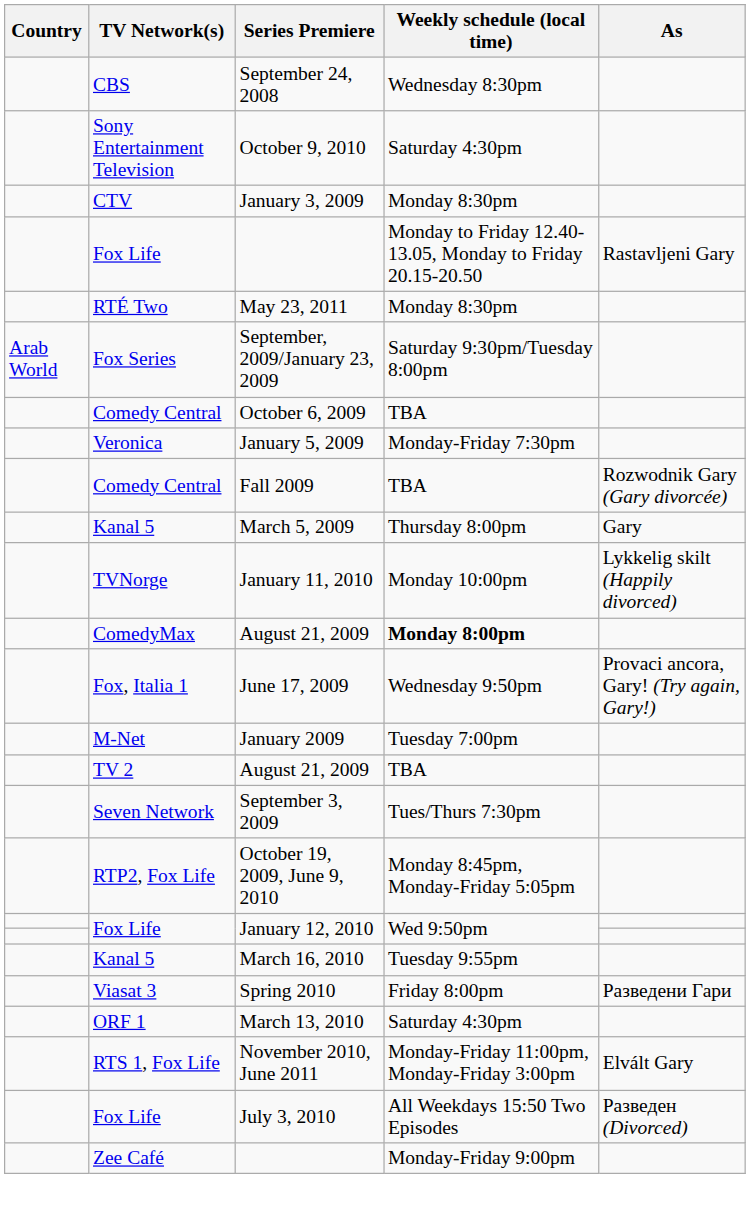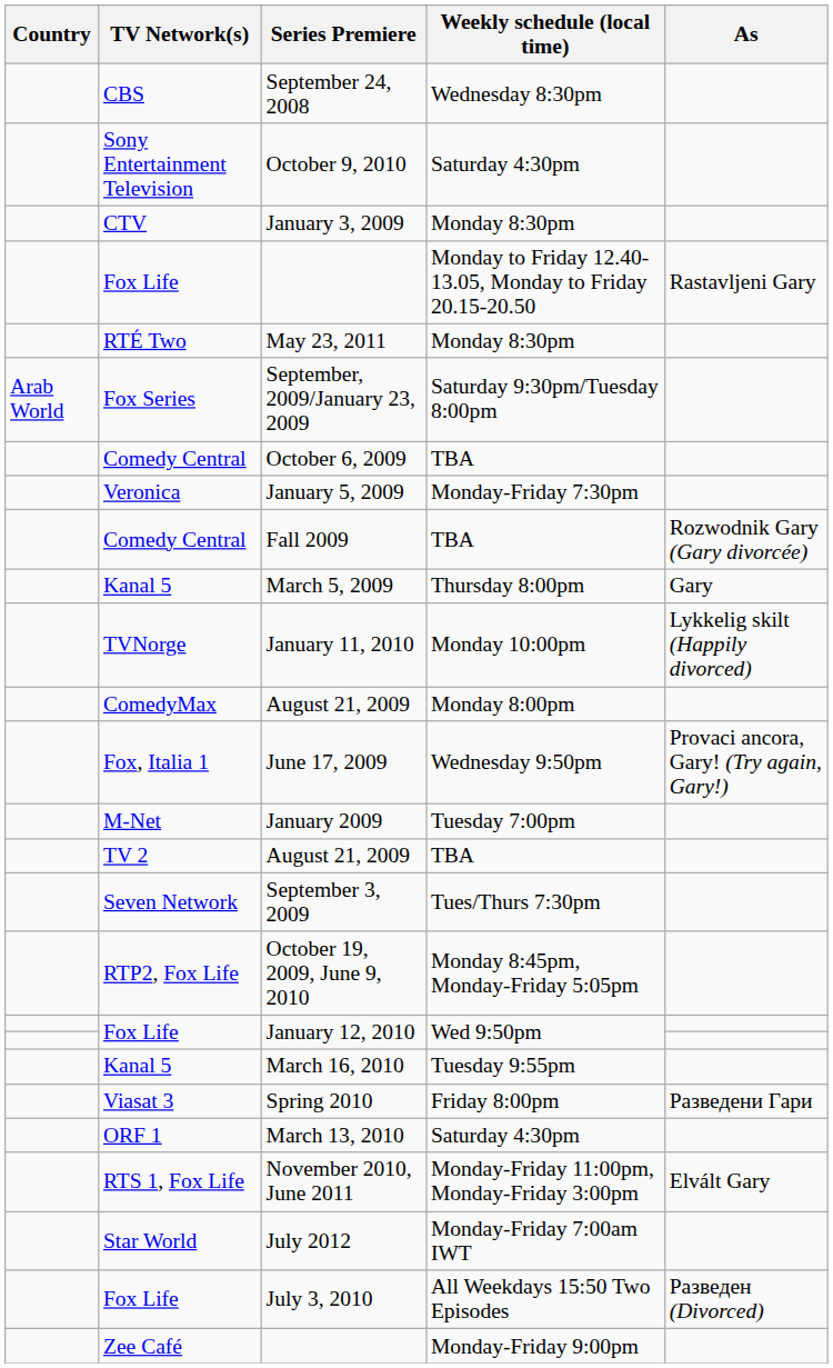 <table class="wikitable sortable">
 <tr>
 <th>Country</th>
 <th>TV Network(s)</th>
 <th>Series Premiere</th>
 <th>Weekly schedule (local time)</th>
 <th>As</th>
 </tr>
 <tr>
 <td></td>
 <td><a href='#'>CBS</a></td>
 <td>September 24, 2008</td>
 <td>Wednesday 8:30pm</td>
 <td></td>
 </tr>
 <tr>
 <td></td>
 <td><a href='#'>Sony Entertainment Television</a></td>
 <td>October 9, 2010</td>
 <td>Saturday 4:30pm</td>
 <td></td>
 </tr>
 <tr>
 <td></td>
 <td><a href='#'>CTV</a></td>
 <td>January 3, 2009</td>
 <td>Monday 8:30pm</td>
 <td></td>
 </tr>
 <tr>
 <td></td>
 <td><a href='#'>Fox Life</a></td>
 <td></td>
 <td>Monday to Friday 12.40- 13.05, Monday to Friday 20.15-20.50</td>
 <td>Rastavljeni Gary</td>
 </tr>
 <tr>
 <td></td>
 <td><a href='#'>RTÉ Two</a></td>
 <td>May 23, 2011</td>
 <td>Monday 8:30pm</td>
 <td></td>
 </tr>
 <tr>
 <td> <a href='#'>Arab World</a></td>
 <td><a href='#'>Fox Series</a></td>
 <td>September, 2009/January 23, 2009</td>
 <td>Saturday 9:30pm/Tuesday 8:00pm</td>
 <td></td>
 </tr>
 <tr>
 <td></td>
 <td><a href='#'>Comedy Central</a></td>
 <td>October 6, 2009</td>
 <td>TBA</td>
 <td></td>
 </tr>
 <tr>
 <td></td>
 <td><a href='#'>Veronica</a></td>
 <td>January 5, 2009</td>
 <td>Monday-Friday 7:30pm</td>
 <td></td>
 </tr>
 <tr>
 <td></td>
 <td><a href='#'>Comedy Central</a></td>
 <td>Fall 2009</td>
 <td>TBA</td>
 <td>Rozwodnik Gary <em>(Gary divorcée)</em></td>
 </tr>
 <tr>
 <td></td>
 <td><a href='#'>Kanal 5</a></td>
 <td>March 5, 2009</td>
 <td>Thursday 8:00pm</td>
 <td>Gary</td>
 </tr>
 <tr>
 <td></td>
 <td><a href='#'>TVNorge</a></td>
 <td>January 11, 2010</td>
 <td>Monday 10:00pm</td>
 <td>Lykkelig skilt <em>(Happily divorced)</em></td>
 </tr>
 <tr>
 <td></td>
 <td><a href='#'>ComedyMax</a></td>
 <td>August 21, 2009</td>
-<td><strong>Monday 8:00pm</strong></td>
+<td>Monday 8:00pm</td>
 <td></td>
 </tr>
 <tr>
 <td></td>
 <td><a href='#'>Fox</a>, <a href='#'>Italia 1</a></td>
 <td>June 17, 2009</td>
 <td>Wednesday 9:50pm</td>
 <td>Provaci ancora, Gary! <em>(Try again, Gary!)</em></td>
 </tr>
 <tr>
 <td></td>
 <td><a href='#'>M-Net</a></td>
 <td>January 2009</td>
 <td>Tuesday 7:00pm</td>
 <td></td>
 </tr>
 <tr>
 <td></td>
 <td><a href='#'>TV 2</a></td>
 <td>August 21, 2009</td>
 <td>TBA</td>
 <td></td>
 </tr>
 <tr>
 <td></td>
 <td><a href='#'>Seven Network</a></td>
 <td>September 3, 2009</td>
 <td>Tues/Thurs 7:30pm</td>
 <td></td>
 </tr>
 <tr>
 <td></td>
 <td><a href='#'>RTP2</a>, <a href='#'>Fox Life</a></td>
 <td>October 19, 2009, June 9, 2010</td>
 <td>Monday 8:45pm, Monday-Friday 5:05pm</td>
 <td></td>
 </tr>
 <tr>
 <td></td>
 <td rowspan="2"><a href='#'>Fox Life</a></td>
 <td rowspan="2">January 12, 2010</td>
 <td rowspan="2">Wed 9:50pm</td>
 <td></td>
 </tr>
 <tr>
 <td></td>
 <td></td>
 </tr>
 <tr>
 <td></td>
 <td><a href='#'>Kanal 5</a></td>
 <td>March 16, 2010</td>
 <td>Tuesday 9:55pm</td>
 <td></td>
 </tr>
 <tr>
 <td></td>
 <td><a href='#'>Viasat 3</a></td>
 <td>Spring 2010</td>
 <td>Friday 8:00pm</td>
 <td>Разведени Гари</td>
 </tr>
 <tr>
 <td></td>
 <td><a href='#'>ORF 1</a></td>
 <td>March 13, 2010</td>
 <td>Saturday 4:30pm</td>
 <td></td>
 </tr>
 <tr>
 <td></td>
 <td><a href='#'>RTS 1</a>, <a href='#'>Fox Life</a></td>
 <td>November 2010, June 2011</td>
 <td>Monday-Friday 11:00pm, Monday-Friday 3:00pm</td>
 <td>Elvált Gary</td>
 </tr>
 <tr>
 <td></td>
+<td><a href='#'>Star World</a></td>
+<td>July 2012</td>
+<td>Monday-Friday 7:00am IWT</td>
+<td></td>
+</tr>
+<tr>
+<td></td>
 <td><a href='#'>Fox Life</a></td>
 <td>July 3, 2010</td>
 <td>All Weekdays 15:50 Two Episodes</td>
 <td>Разведен <em>(Divorced)</em></td>
 </tr>
 <tr>
 <td></td>
 <td><a href='#'>Zee Café</a></td>
 <td></td>
 <td>Monday-Friday 9:00pm</td>
 <td></td>
 </tr>
 </table>
